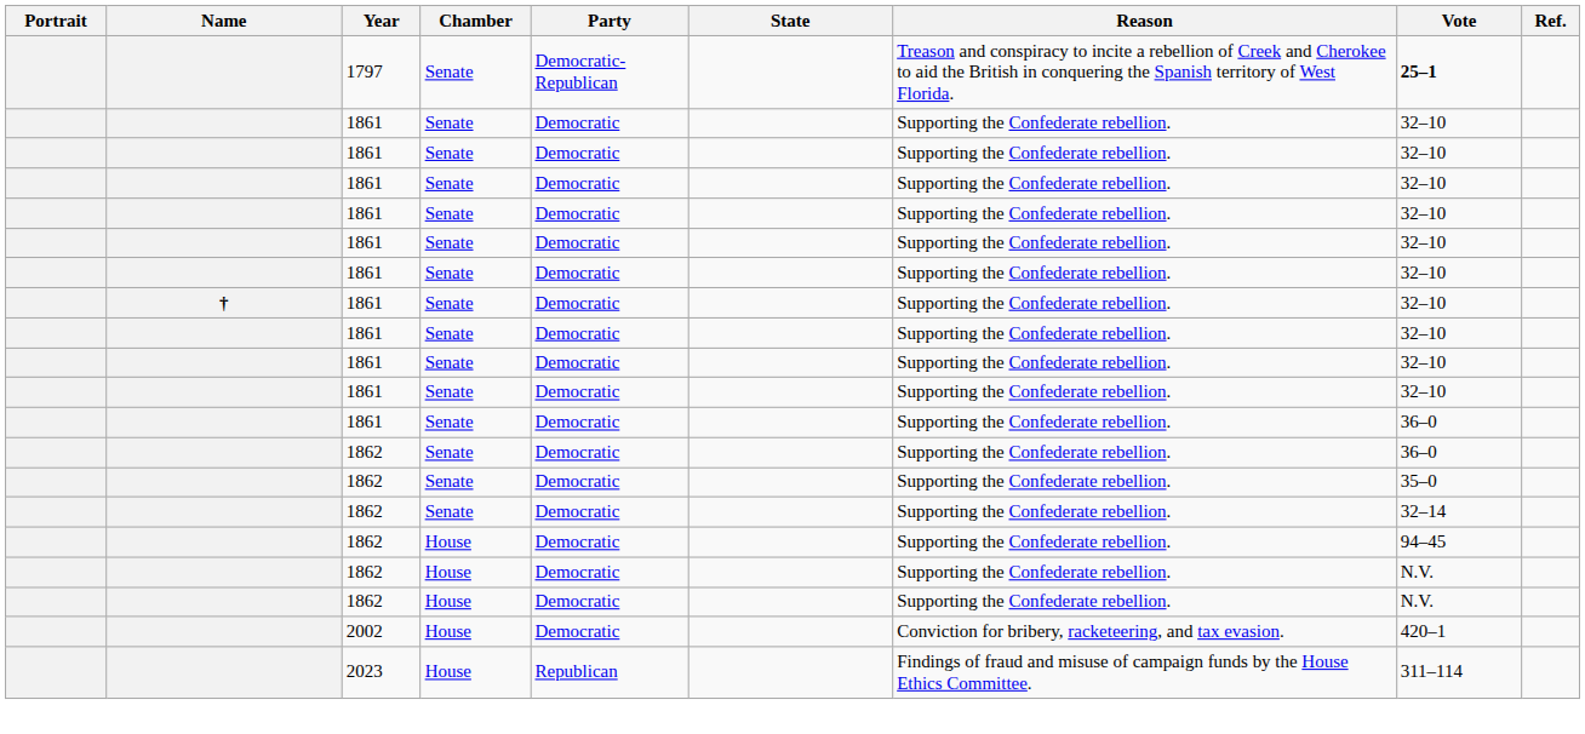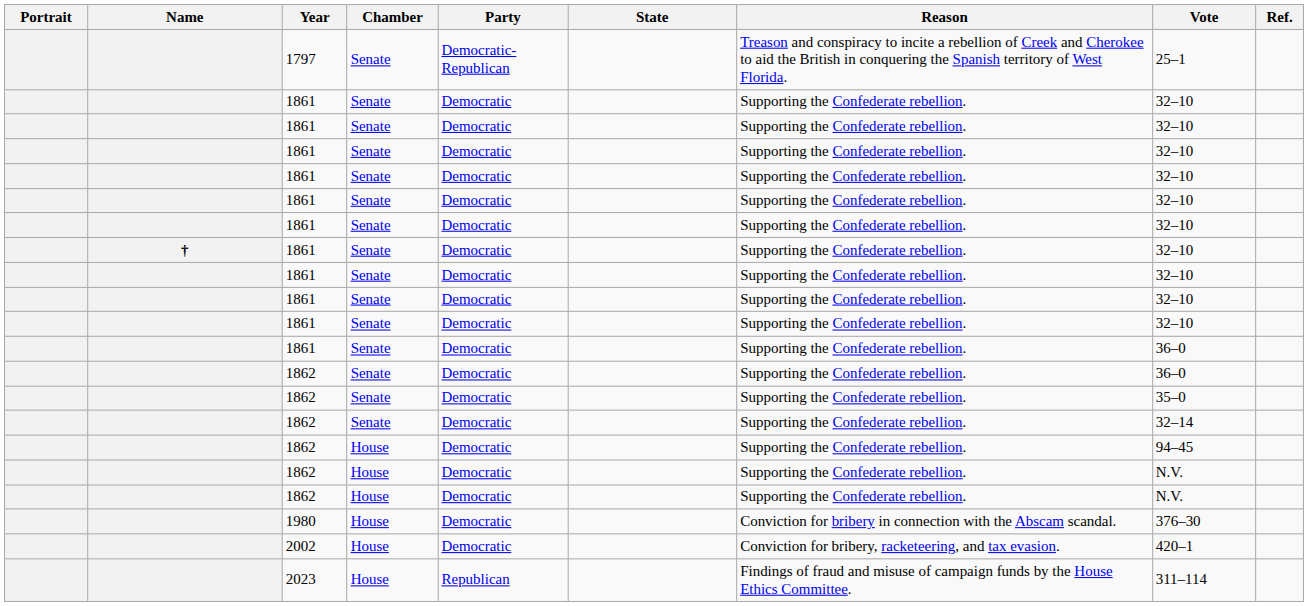 <table class="wikitable sortable plainrowheaders" style="font-size: 90%;">
 <tr>
 <th scope="col" class="unsortable">Portrait</th>
 <th scope="col" width="15%">Name</th>
 <th scope="col" width="5%">Year</th>
 <th scope="col" width="7%">Chamber</th>
 <th scope="col" width="10%">Party</th>
 <th scope="col" width="13%">State</th>
 <th scope="col" class="unsortable" width="32%">Reason</th>
 <th class="unsortable" width="8%">Vote</th>
 <th scope="col" class="unsortable">Ref.</th>
 </tr>
 <tr>
 <th></th>
 <th scope="row"><strong></strong></th>
 <td>1797</td>
 <td><a href='#'>Senate</a></td>
 <td><a href='#'>Democratic-Republican</a></td>
 <td></td>
 <td><a href='#'>Treason</a> and conspiracy to incite a rebellion of <a href='#'>Creek</a> and <a href='#'>Cherokee</a> to aid the British in conquering the <a href='#'>Spanish</a> territory of <a href='#'>West Florida</a>.</td>
-<td><strong>25–1</strong></td>
+<td>25–1</td>
 <td></td>
 </tr>
 <tr>
 <th></th>
 <th scope="row"><strong></strong></th>
 <td>1861</td>
 <td><a href='#'>Senate</a></td>
 <td><a href='#'>Democratic</a></td>
 <td></td>
 <td>Supporting the <a href='#'>Confederate rebellion</a>.</td>
 <td>32–10</td>
 <td></td>
 </tr>
 <tr>
 <th></th>
 <th scope="row"><strong></strong></th>
 <td>1861</td>
 <td><a href='#'>Senate</a></td>
 <td><a href='#'>Democratic</a></td>
 <td></td>
 <td>Supporting the <a href='#'>Confederate rebellion</a>.</td>
 <td>32–10</td>
 <td></td>
 </tr>
 <tr>
 <th></th>
 <th scope="row"><strong></strong></th>
 <td>1861</td>
 <td><a href='#'>Senate</a></td>
 <td><a href='#'>Democratic</a></td>
 <td></td>
 <td>Supporting the <a href='#'>Confederate rebellion</a>.</td>
 <td>32–10</td>
 <td></td>
 </tr>
 <tr>
 <th></th>
 <th scope="row"><strong></strong></th>
 <td>1861</td>
 <td><a href='#'>Senate</a></td>
 <td><a href='#'>Democratic</a></td>
 <td></td>
 <td>Supporting the <a href='#'>Confederate rebellion</a>.</td>
 <td>32–10</td>
 <td></td>
 </tr>
 <tr>
 <th></th>
 <th scope="row"><strong></strong></th>
 <td>1861</td>
 <td><a href='#'>Senate</a></td>
 <td><a href='#'>Democratic</a></td>
 <td></td>
 <td>Supporting the <a href='#'>Confederate rebellion</a>.</td>
 <td>32–10</td>
 <td></td>
 </tr>
 <tr>
 <th></th>
 <th scope="row"><strong></strong></th>
 <td>1861</td>
 <td><a href='#'>Senate</a></td>
 <td><a href='#'>Democratic</a></td>
 <td></td>
 <td>Supporting the <a href='#'>Confederate rebellion</a>.</td>
 <td>32–10</td>
 <td></td>
 </tr>
 <tr>
 <th></th>
 <th scope="row"><strong></strong> †</th>
 <td>1861</td>
 <td><a href='#'>Senate</a></td>
 <td><a href='#'>Democratic</a></td>
 <td></td>
 <td>Supporting the <a href='#'>Confederate rebellion</a>.</td>
 <td>32–10</td>
 <td></td>
 </tr>
 <tr>
 <th></th>
 <th scope="row"><strong></strong></th>
 <td>1861</td>
 <td><a href='#'>Senate</a></td>
 <td><a href='#'>Democratic</a></td>
 <td></td>
 <td>Supporting the <a href='#'>Confederate rebellion</a>.</td>
 <td>32–10</td>
 <td></td>
 </tr>
 <tr>
 <th></th>
 <th scope="row"><strong></strong></th>
 <td>1861</td>
 <td><a href='#'>Senate</a></td>
 <td><a href='#'>Democratic</a></td>
 <td></td>
 <td>Supporting the <a href='#'>Confederate rebellion</a>.</td>
 <td>32–10</td>
 <td></td>
 </tr>
 <tr>
 <th></th>
 <th scope="row"><strong></strong></th>
 <td>1861</td>
 <td><a href='#'>Senate</a></td>
 <td><a href='#'>Democratic</a></td>
 <td></td>
 <td>Supporting the <a href='#'>Confederate rebellion</a>.</td>
 <td>32–10</td>
 <td></td>
 </tr>
 <tr>
 <th></th>
 <th scope="row"><strong></strong></th>
 <td>1861</td>
 <td><a href='#'>Senate</a></td>
 <td><a href='#'>Democratic</a></td>
 <td></td>
 <td>Supporting the <a href='#'>Confederate rebellion</a>.</td>
 <td>36–0</td>
 <td></td>
 </tr>
 <tr>
 <th></th>
 <th scope="row"><strong></strong></th>
 <td>1862</td>
 <td><a href='#'>Senate</a></td>
 <td><a href='#'>Democratic</a></td>
 <td></td>
 <td>Supporting the <a href='#'>Confederate rebellion</a>.</td>
 <td>36–0</td>
 <td></td>
 </tr>
 <tr>
 <th></th>
 <th scope="row"><strong></strong></th>
 <td>1862</td>
 <td><a href='#'>Senate</a></td>
 <td><a href='#'>Democratic</a></td>
 <td></td>
 <td>Supporting the <a href='#'>Confederate rebellion</a>.</td>
 <td>35–0</td>
 <td></td>
 </tr>
 <tr>
 <th></th>
 <th scope="row"><strong></strong></th>
 <td>1862</td>
 <td><a href='#'>Senate</a></td>
 <td><a href='#'>Democratic</a></td>
 <td></td>
 <td>Supporting the <a href='#'>Confederate rebellion</a>.</td>
 <td>32–14</td>
 <td></td>
 </tr>
 <tr>
 <th></th>
 <th scope="row"><strong></strong></th>
 <td>1862</td>
 <td><a href='#'>House</a></td>
 <td><a href='#'>Democratic</a></td>
 <td></td>
 <td>Supporting the <a href='#'>Confederate rebellion</a>.</td>
 <td>94–45</td>
 <td></td>
 </tr>
 <tr>
 <th></th>
 <th scope="row"><strong></strong></th>
 <td>1862</td>
 <td><a href='#'>House</a></td>
 <td><a href='#'>Democratic</a></td>
 <td></td>
 <td>Supporting the <a href='#'>Confederate rebellion</a>.</td>
 <td>N.V.</td>
 <td></td>
 </tr>
 <tr>
 <th></th>
 <th scope="row"><strong></strong></th>
 <td>1862</td>
 <td><a href='#'>House</a></td>
 <td><a href='#'>Democratic</a></td>
 <td></td>
 <td>Supporting the <a href='#'>Confederate rebellion</a>.</td>
 <td>N.V.</td>
 <td></td>
 </tr>
 <tr>
 <th></th>
 <th scope="row"><strong></strong></th>
+<td>1980</td>
+<td><a href='#'>House</a></td>
+<td><a href='#'>Democratic</a></td>
+<td></td>
+<td>Conviction for <a href='#'>bribery</a> in connection with the <a href='#'>Abscam</a> scandal.</td>
+<td>376–30</td>
+<td></td>
+</tr>
+<tr>
+<th></th>
+<th scope="row"><strong></strong></th>
 <td>2002</td>
 <td><a href='#'>House</a></td>
 <td><a href='#'>Democratic</a></td>
 <td></td>
 <td>Conviction for bribery, <a href='#'>racketeering</a>, and <a href='#'>tax evasion</a>.</td>
 <td>420–1</td>
 <td></td>
 </tr>
 <tr>
 <th></th>
 <th scope="row"><strong></strong></th>
 <td>2023</td>
 <td><a href='#'>House</a></td>
 <td><a href='#'>Republican</a></td>
 <td></td>
 <td>Findings of fraud and misuse of campaign funds by the <a href='#'>House Ethics Committee</a>.</td>
 <td>311–114</td>
 <td></td>
 </tr>
 </table>
